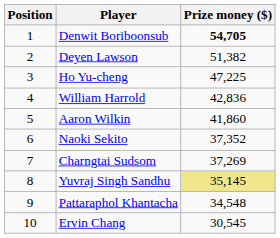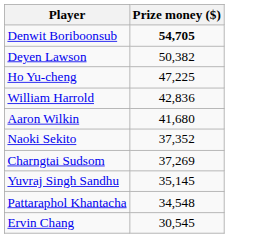 <table class="wikitable">
 <tr>
-<th>Position</th>
 <th>Player</th>
 <th>Prize money ($)</th>
 </tr>
 <tr>
-<td align=center>1</td>
 <td> <a href='#'>Denwit Boriboonsub</a></td>
 <td align=center><strong>54,705</strong></td>
 </tr>
 <tr>
-<td align=center>2</td>
 <td> <a href='#'>Deyen Lawson</a></td>
-<td align=center>51,382</td>
+<td align=center>50,382</td>
 </tr>
 <tr>
-<td align=center>3</td>
 <td> <a href='#'>Ho Yu-cheng</a></td>
 <td align=center>47,225</td>
 </tr>
 <tr>
-<td align=center>4</td>
 <td> <a href='#'>William Harrold</a></td>
 <td align=center>42,836</td>
 </tr>
 <tr>
-<td align=center>5</td>
 <td> <a href='#'>Aaron Wilkin</a></td>
-<td align=center>41,860</td>
+<td align=center>41,680</td>
 </tr>
 <tr>
-<td align=center>6</td>
 <td> <a href='#'>Naoki Sekito</a></td>
 <td align=center>37,352</td>
 </tr>
 <tr>
-<td align=center>7</td>
 <td> <a href='#'>Charngtai Sudsom</a></td>
 <td align=center>37,269</td>
 </tr>
 <tr>
-<td align=center>8</td>
 <td> <a href='#'>Yuvraj Singh Sandhu</a></td>
-<td align=center style="background: khaki;">35,145</td>
+<td align=center>35,145</td>
 </tr>
 <tr>
-<td align=center>9</td>
 <td> <a href='#'>Pattaraphol Khantacha</a></td>
 <td align=center>34,548</td>
 </tr>
 <tr>
-<td align=center>10</td>
 <td> <a href='#'>Ervin Chang</a></td>
 <td align=center>30,545</td>
 </tr>
 </table>
